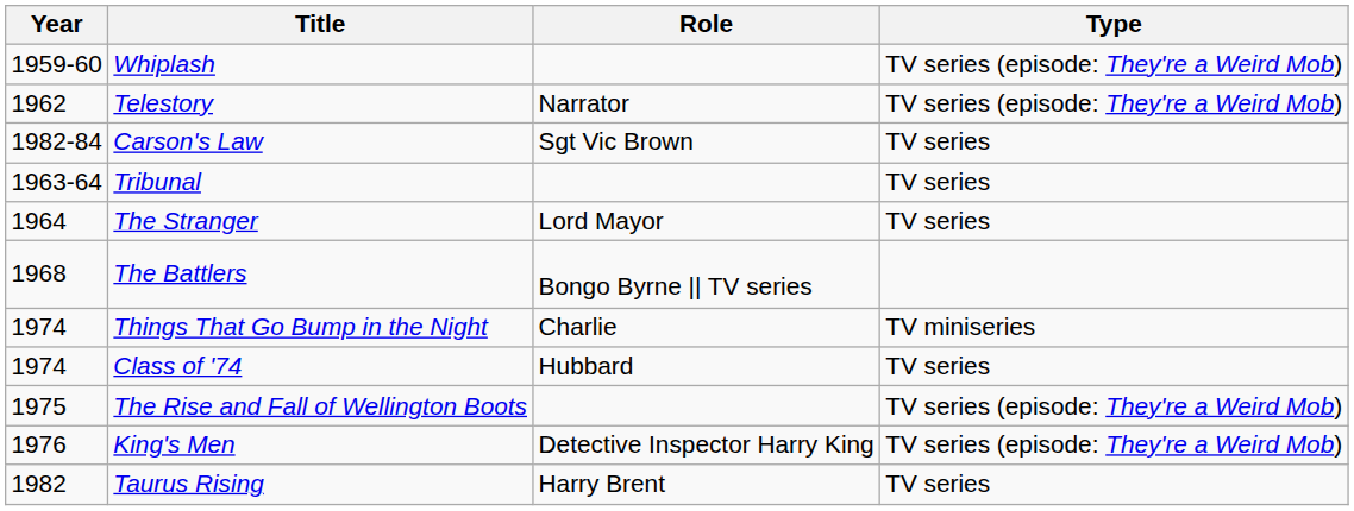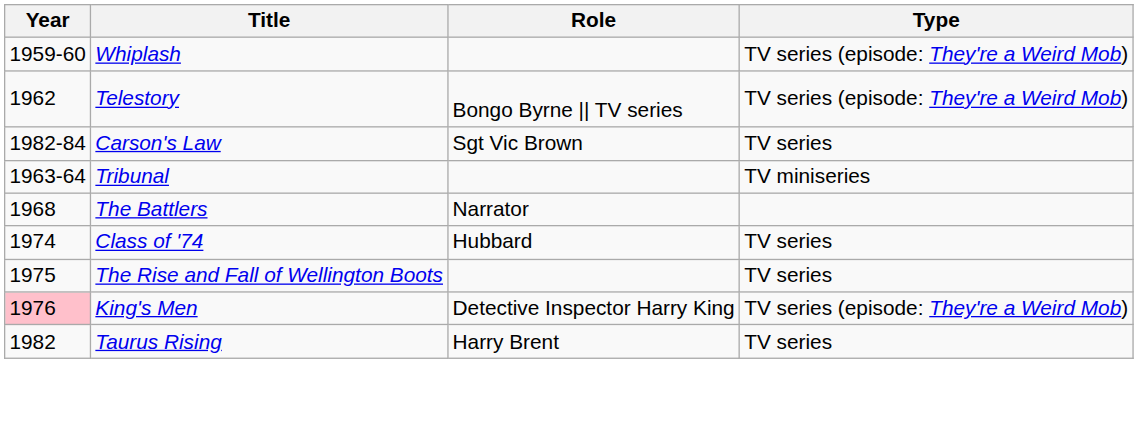 <table class="wikitable">
 <tr>
 <th>Year</th>
 <th>Title</th>
 <th>Role</th>
 <th>Type</th>
 </tr>
 <tr>
 <td>1959-60</td>
 <td><em><a href='#'>Whiplash</a></em></td>
 <td></td>
 <td>TV series (episode: <em><a href='#'>They're a Weird Mob</a></em>)</td>
 </tr>
 <tr>
 <td>1962</td>
 <td><em><a href='#'>Telestory</a></em></td>
-<td>Narrator</td>
+<td><br>Bongo Byrne || TV series</td>
 <td>TV series (episode: <em><a href='#'>They're a Weird Mob</a></em>)</td>
 </tr>
 <tr>
 <td>1982-84</td>
 <td><em><a href='#'>Carson's Law</a></em></td>
 <td>Sgt Vic Brown</td>
 <td>TV series</td>
 </tr>
 <tr>
 <td>1963-64</td>
 <td><em><a href='#'>Tribunal</a></em></td>
 <td></td>
-<td>TV series</td>
-</tr>
-<tr>
-<td>1964</td>
-<td><em><a href='#'>The Stranger</a></em></td>
-<td>Lord Mayor</td>
-<td>TV series</td>
+<td>TV miniseries</td>
 </tr>
 <tr>
 <td>1968</td>
 <td><em><a href='#'>The Battlers</a></em></td>
-<td><br>Bongo Byrne || TV series</td>
-</tr>
-<tr>
-<td>1974</td>
-<td><em><a href='#'>Things That Go Bump in the Night</a></em></td>
-<td>Charlie</td>
-<td>TV miniseries</td>
+<td>Narrator</td>
 </tr>
 <tr>
 <td>1974</td>
 <td><em><a href='#'>Class of '74</a></em></td>
 <td>Hubbard</td>
 <td>TV series</td>
 </tr>
 <tr>
 <td>1975</td>
 <td><em><a href='#'>The Rise and Fall of Wellington Boots</a></em></td>
 <td></td>
-<td>TV series (episode: <em><a href='#'>They're a Weird Mob</a></em>)</td>
+<td>TV series</td>
 </tr>
 <tr>
-<td>1976</td>
+<td style="background: pink;">1976</td>
 <td><em><a href='#'>King's Men</a></em></td>
 <td>Detective Inspector Harry King</td>
 <td>TV series (episode: <em><a href='#'>They're a Weird Mob</a></em>)</td>
 </tr>
 <tr>
 <td>1982</td>
 <td><em><a href='#'>Taurus Rising</a></em></td>
 <td>Harry Brent</td>
 <td>TV series</td>
 </tr>
 </table>
